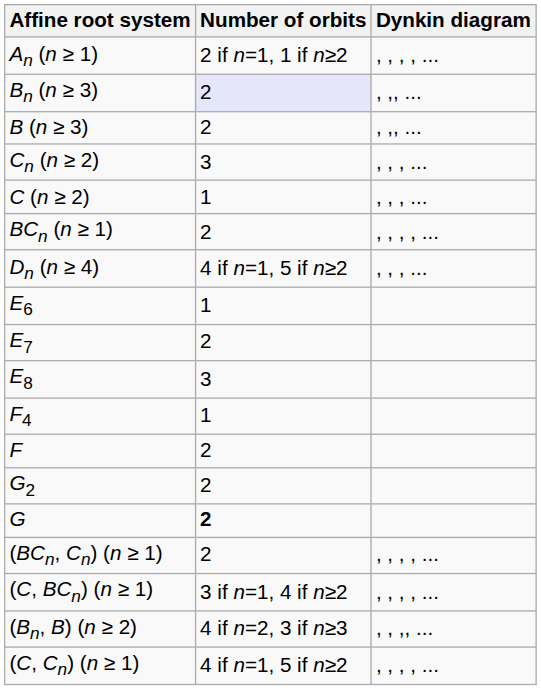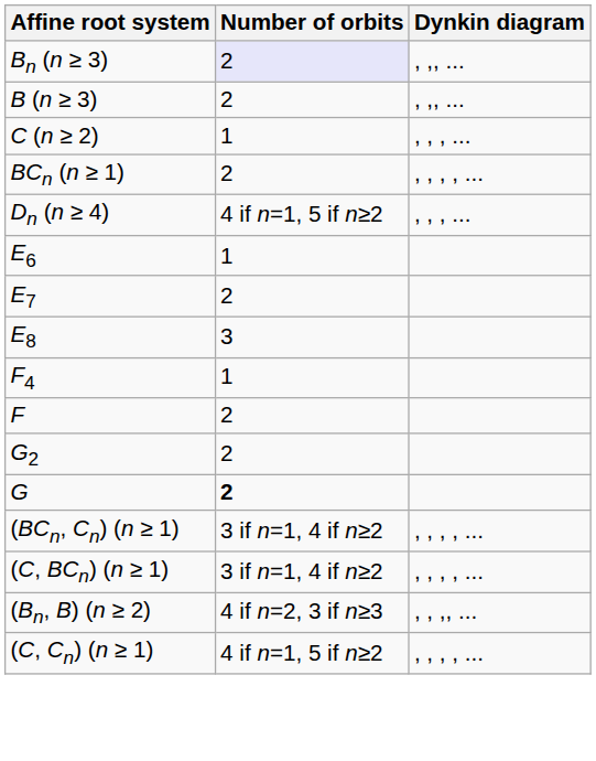 <table class="wikitable skin-invert-image">
 <tr>
 <th>Affine root system</th>
 <th>Number of orbits</th>
 <th>Dynkin diagram</th>
-</tr>
-<tr>
-<td><em>A</em><sub><em>n</em></sub> (<em>n</em> ≥ 1)</td>
-<td>2 if <em>n</em>=1,  1 if <em>n</em>≥2</td>
-<td>, , , , ...</td>
 </tr>
 <tr>
 <td><em>B</em><sub><em>n</em></sub> (<em>n</em> ≥ 3)</td>
 <td style="background: lavender;">2</td>
 <td>, ,, ...</td>
 </tr>
 <tr>
 <td><em>B</em> (<em>n</em> ≥ 3)</td>
 <td>2</td>
 <td>, ,,  ...</td>
-</tr>
-<tr>
-<td><em>C</em><sub><em>n</em></sub> (<em>n</em> ≥ 2)</td>
-<td>3</td>
-<td>, , , ...</td>
 </tr>
 <tr>
 <td><em>C</em> (<em>n</em> ≥ 2)</td>
 <td>1</td>
 <td>, , , ...</td>
 </tr>
 <tr>
 <td><em>BC</em><sub><em>n</em></sub> (<em>n</em> ≥ 1)</td>
 <td>2</td>
 <td>, , , , ...</td>
 </tr>
 <tr>
 <td><em>D</em><sub><em>n</em></sub> (<em>n</em> ≥ 4)</td>
 <td>4 if <em>n</em>=1,   5 if <em>n</em>≥2</td>
 <td>, , , ...</td>
 </tr>
 <tr>
 <td><em>E</em><sub>6</sub></td>
 <td>1</td>
 <td></td>
 </tr>
 <tr>
 <td><em>E</em><sub>7</sub></td>
 <td>2</td>
 <td></td>
 </tr>
 <tr>
 <td><em>E</em><sub>8</sub></td>
 <td>3</td>
 <td></td>
 </tr>
 <tr>
 <td><em>F</em><sub>4</sub></td>
 <td>1</td>
 <td></td>
 </tr>
 <tr>
 <td><em>F</em></td>
 <td>2</td>
 <td></td>
 </tr>
 <tr>
 <td><em>G</em><sub>2</sub></td>
 <td>2</td>
 <td></td>
 </tr>
 <tr>
 <td><em>G</em></td>
 <td><strong>2</strong></td>
 <td></td>
 </tr>
 <tr>
 <td>(<em>BC</em><sub><em>n</em></sub>, <em>C</em><sub><em>n</em></sub>) (<em>n</em> ≥ 1)</td>
-<td>2</td>
+<td>3 if <em>n</em>=1,  4 if <em>n</em>≥2</td>
 <td>, , , , ...</td>
 </tr>
 <tr>
 <td>(<em>C</em>, <em>BC</em><sub><em>n</em></sub>) (<em>n</em> ≥ 1)</td>
 <td>3 if <em>n</em>=1,  4 if <em>n</em>≥2</td>
 <td>, , , , ...</td>
 </tr>
 <tr>
 <td>(<em>B</em><sub><em>n</em></sub>, <em>B</em>) (<em>n</em> ≥ 2)</td>
 <td>4 if <em>n</em>=2,  3 if <em>n</em>≥3</td>
 <td>, , ,, ...</td>
 </tr>
 <tr>
 <td>(<em>C</em>, <em>C</em><sub><em>n</em></sub>) (<em>n</em> ≥ 1)</td>
 <td>4 if <em>n</em>=1,   5 if <em>n</em>≥2</td>
 <td>, , , , ...</td>
 </tr>
 </table>
